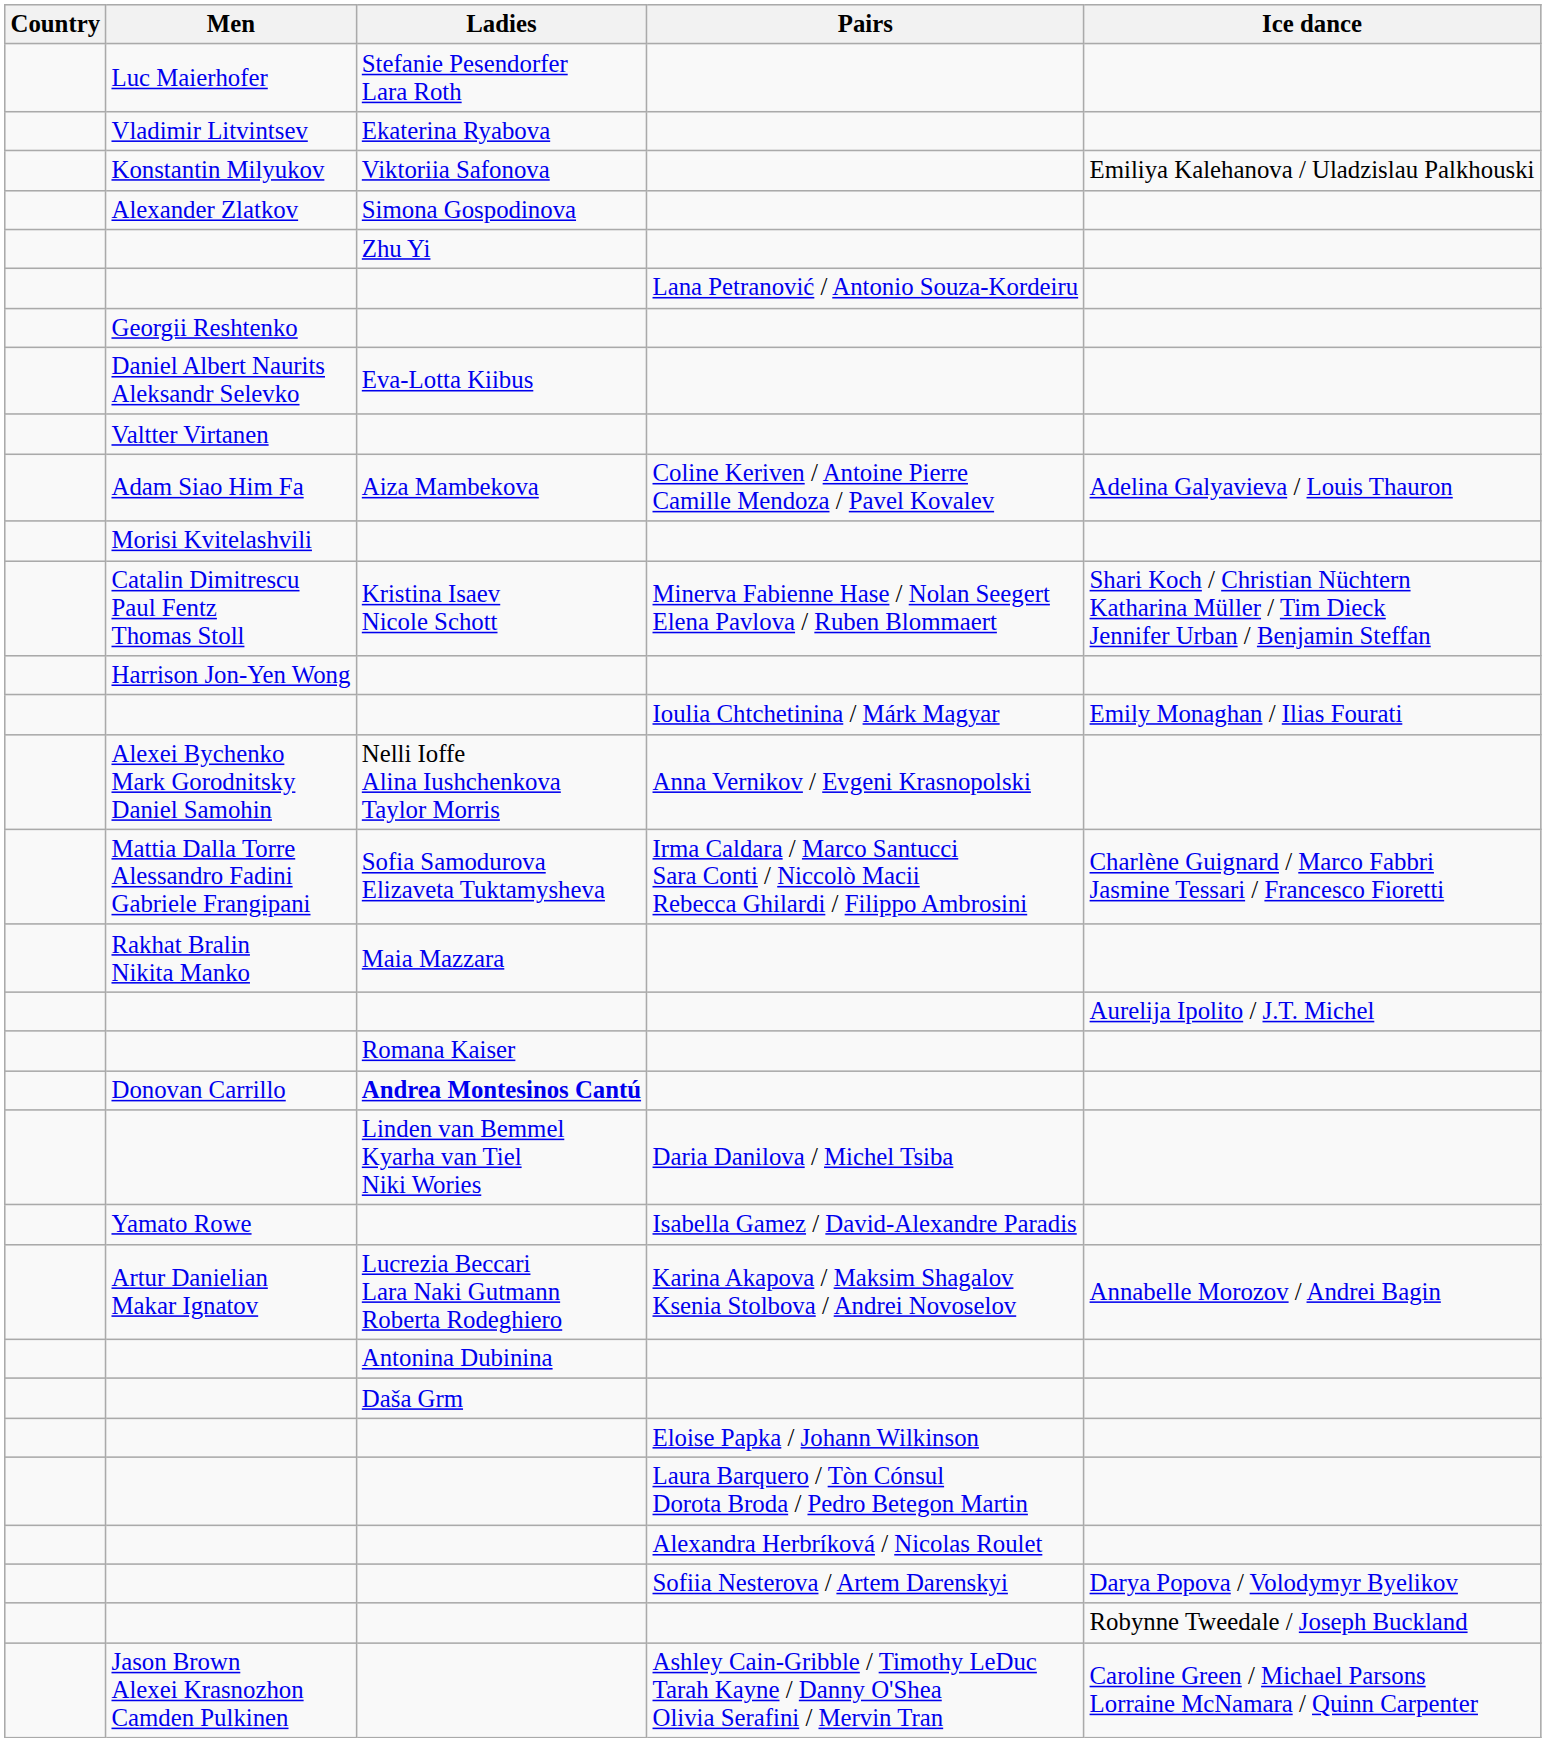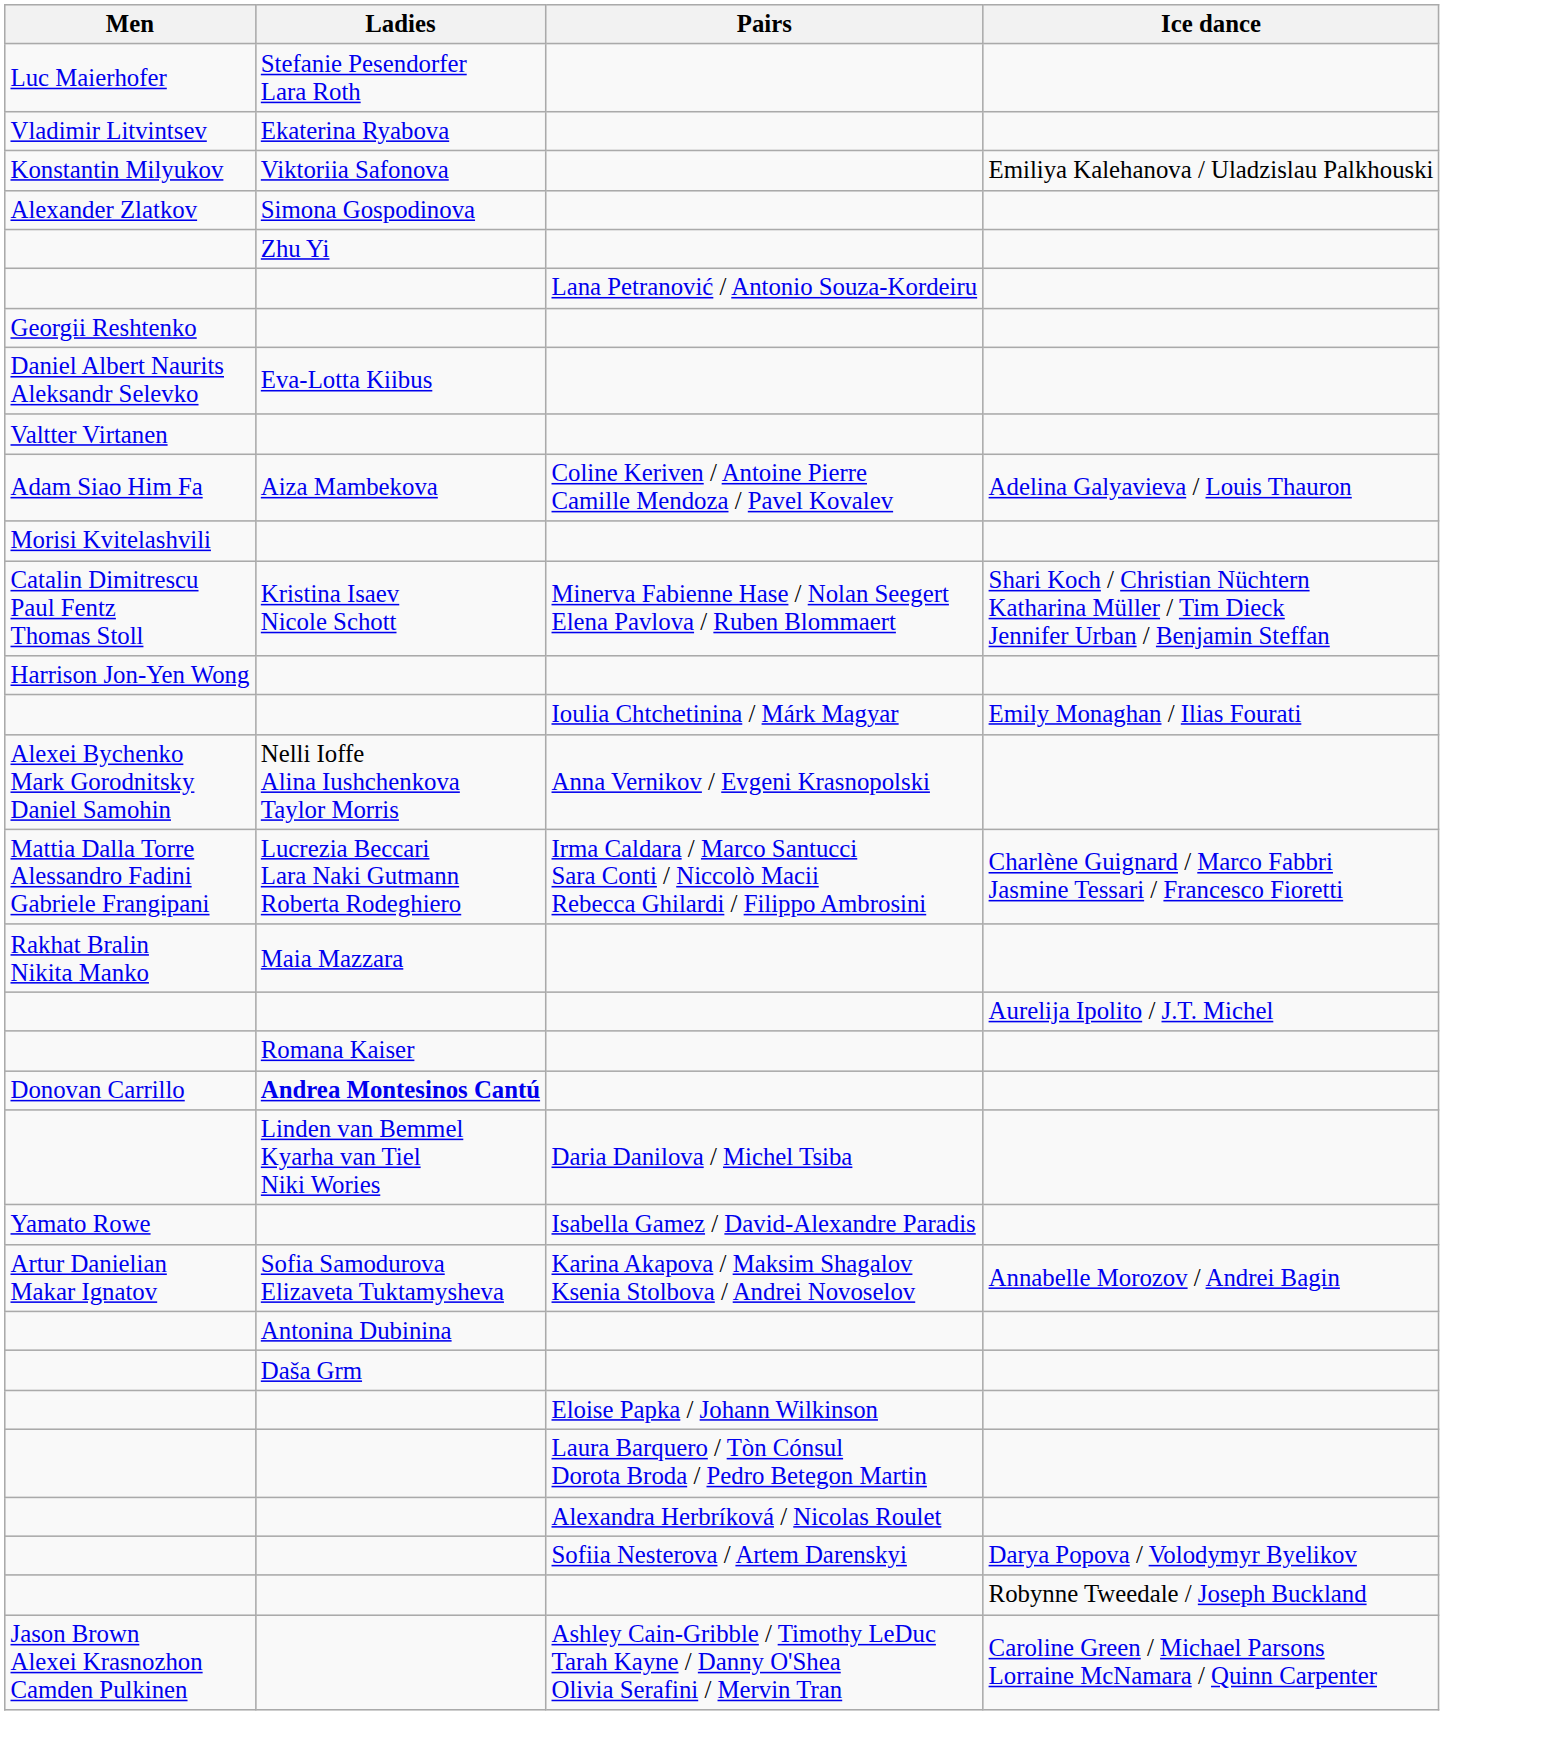 <table class="wikitable">
 <tr>
-<th>Country</th>
 <th>Men</th>
 <th>Ladies</th>
 <th>Pairs</th>
 <th>Ice dance</th>
 </tr>
 <tr>
-<td></td>
 <td><a href='#'>Luc Maierhofer</a></td>
 <td><a href='#'>Stefanie Pesendorfer</a> <br> <a href='#'>Lara Roth</a></td>
 <td></td>
 <td></td>
 </tr>
 <tr>
-<td></td>
 <td><a href='#'>Vladimir Litvintsev</a></td>
 <td><a href='#'>Ekaterina Ryabova</a></td>
 <td></td>
 <td></td>
 </tr>
 <tr>
-<td></td>
 <td><a href='#'>Konstantin Milyukov</a></td>
 <td><a href='#'>Viktoriia Safonova</a></td>
 <td></td>
 <td>Emiliya Kalehanova / Uladzislau Palkhouski</td>
 </tr>
 <tr>
-<td></td>
 <td><a href='#'>Alexander Zlatkov</a></td>
 <td><a href='#'>Simona Gospodinova</a></td>
 <td></td>
 <td></td>
 </tr>
 <tr>
-<td></td>
 <td></td>
 <td><a href='#'>Zhu Yi</a></td>
 <td></td>
 <td></td>
 </tr>
 <tr>
 <td></td>
 <td></td>
-<td></td>
 <td><a href='#'>Lana Petranović</a> / <a href='#'>Antonio Souza-Kordeiru</a></td>
 <td></td>
 </tr>
 <tr>
-<td></td>
 <td><a href='#'>Georgii Reshtenko</a></td>
 <td></td>
 <td></td>
 <td></td>
 </tr>
 <tr>
-<td></td>
 <td><a href='#'>Daniel Albert Naurits</a> <br> <a href='#'>Aleksandr Selevko</a></td>
 <td><a href='#'>Eva-Lotta Kiibus</a></td>
 <td></td>
 <td></td>
 </tr>
 <tr>
-<td></td>
 <td><a href='#'>Valtter Virtanen</a></td>
 <td></td>
 <td></td>
 <td></td>
 </tr>
 <tr>
-<td></td>
 <td><a href='#'>Adam Siao Him Fa</a></td>
 <td><a href='#'>Aiza Mambekova</a></td>
 <td><a href='#'>Coline Keriven</a> / <a href='#'>Antoine Pierre</a> <br> <a href='#'>Camille Mendoza</a> / <a href='#'>Pavel Kovalev</a></td>
 <td><a href='#'>Adelina Galyavieva</a> / <a href='#'>Louis Thauron</a></td>
 </tr>
 <tr>
-<td></td>
 <td><a href='#'>Morisi Kvitelashvili</a></td>
 <td></td>
 <td></td>
 <td></td>
 </tr>
 <tr>
-<td></td>
 <td><a href='#'>Catalin Dimitrescu</a> <br> <a href='#'>Paul Fentz</a> <br> <a href='#'>Thomas Stoll</a></td>
 <td><a href='#'>Kristina Isaev</a> <br> <a href='#'>Nicole Schott</a></td>
 <td><a href='#'>Minerva Fabienne Hase</a> / <a href='#'>Nolan Seegert</a> <br> <a href='#'>Elena Pavlova</a> / <a href='#'>Ruben Blommaert</a></td>
 <td><a href='#'>Shari Koch</a> / <a href='#'>Christian Nüchtern</a> <br> <a href='#'>Katharina Müller</a> / <a href='#'>Tim Dieck</a> <br> <a href='#'>Jennifer Urban</a> / <a href='#'>Benjamin Steffan</a></td>
 </tr>
 <tr>
-<td></td>
 <td><a href='#'>Harrison Jon-Yen Wong</a></td>
 <td></td>
 <td></td>
 <td></td>
 </tr>
 <tr>
 <td></td>
 <td></td>
-<td></td>
 <td><a href='#'>Ioulia Chtchetinina</a> / <a href='#'>Márk Magyar</a></td>
 <td><a href='#'>Emily Monaghan</a> / <a href='#'>Ilias Fourati</a></td>
 </tr>
 <tr>
-<td></td>
 <td><a href='#'>Alexei Bychenko</a> <br> <a href='#'>Mark Gorodnitsky</a> <br> <a href='#'>Daniel Samohin</a></td>
 <td>Nelli Ioffe <br> <a href='#'>Alina Iushchenkova</a> <br> <a href='#'>Taylor Morris</a></td>
 <td><a href='#'>Anna Vernikov</a> / <a href='#'>Evgeni Krasnopolski</a></td>
 <td></td>
 </tr>
 <tr>
-<td></td>
 <td><a href='#'>Mattia Dalla Torre</a> <br> <a href='#'>Alessandro Fadini</a> <br> <a href='#'>Gabriele Frangipani</a></td>
-<td><a href='#'>Sofia Samodurova</a> <br> <a href='#'>Elizaveta Tuktamysheva</a></td>
+<td><a href='#'>Lucrezia Beccari</a> <br> <a href='#'>Lara Naki Gutmann</a> <br> <a href='#'>Roberta Rodeghiero</a></td>
 <td><a href='#'>Irma Caldara</a> / <a href='#'>Marco Santucci</a> <br> <a href='#'>Sara Conti</a> / <a href='#'>Niccolò Macii</a> <br> <a href='#'>Rebecca Ghilardi</a> / <a href='#'>Filippo Ambrosini</a></td>
 <td><a href='#'>Charlène Guignard</a> / <a href='#'>Marco Fabbri</a> <br> <a href='#'>Jasmine Tessari</a> / <a href='#'>Francesco Fioretti</a></td>
 </tr>
 <tr>
-<td></td>
 <td><a href='#'>Rakhat Bralin</a> <br> <a href='#'>Nikita Manko</a></td>
 <td><a href='#'>Maia Mazzara</a></td>
 <td></td>
 <td></td>
 </tr>
 <tr>
 <td></td>
 <td></td>
 <td></td>
-<td></td>
 <td><a href='#'>Aurelija Ipolito</a> / <a href='#'>J.T. Michel</a></td>
 </tr>
 <tr>
-<td></td>
 <td></td>
 <td><a href='#'>Romana Kaiser</a></td>
 <td></td>
 <td></td>
 </tr>
 <tr>
-<td></td>
 <td><a href='#'>Donovan Carrillo</a></td>
 <td><strong><a href='#'>Andrea Montesinos Cantú</a></strong></td>
 <td></td>
 <td></td>
 </tr>
 <tr>
 <td></td>
-<td></td>
 <td><a href='#'>Linden van Bemmel</a> <br> <a href='#'>Kyarha van Tiel</a> <br> <a href='#'>Niki Wories</a></td>
 <td><a href='#'>Daria Danilova</a> / <a href='#'>Michel Tsiba</a></td>
 <td></td>
 </tr>
 <tr>
-<td></td>
 <td><a href='#'>Yamato Rowe</a></td>
 <td></td>
 <td><a href='#'>Isabella Gamez</a> / <a href='#'>David-Alexandre Paradis</a></td>
 <td></td>
 </tr>
 <tr>
-<td></td>
 <td><a href='#'>Artur Danielian</a> <br> <a href='#'>Makar Ignatov</a></td>
-<td><a href='#'>Lucrezia Beccari</a> <br> <a href='#'>Lara Naki Gutmann</a> <br> <a href='#'>Roberta Rodeghiero</a></td>
+<td><a href='#'>Sofia Samodurova</a> <br> <a href='#'>Elizaveta Tuktamysheva</a></td>
 <td><a href='#'>Karina Akapova</a> / <a href='#'>Maksim Shagalov</a> <br> <a href='#'>Ksenia Stolbova</a> / <a href='#'>Andrei Novoselov</a></td>
 <td><a href='#'>Annabelle Morozov</a> / <a href='#'>Andrei Bagin</a></td>
 </tr>
 <tr>
-<td></td>
 <td></td>
 <td><a href='#'>Antonina Dubinina</a></td>
 <td></td>
 <td></td>
 </tr>
 <tr>
-<td></td>
 <td></td>
 <td><a href='#'>Daša Grm</a></td>
 <td></td>
 <td></td>
 </tr>
 <tr>
 <td></td>
 <td></td>
-<td></td>
 <td><a href='#'>Eloise Papka</a> / <a href='#'>Johann Wilkinson</a></td>
 <td></td>
 </tr>
 <tr>
-<td></td>
 <td></td>
 <td></td>
 <td><a href='#'>Laura Barquero</a> / <a href='#'>Tòn Cónsul</a> <br> <a href='#'>Dorota Broda</a> / <a href='#'>Pedro Betegon Martin</a></td>
 <td></td>
 </tr>
 <tr>
 <td></td>
 <td></td>
-<td></td>
 <td><a href='#'>Alexandra Herbríková</a> / <a href='#'>Nicolas Roulet</a></td>
 <td></td>
 </tr>
 <tr>
-<td></td>
 <td></td>
 <td></td>
 <td><a href='#'>Sofiia Nesterova</a> / <a href='#'>Artem Darenskyi</a></td>
 <td><a href='#'>Darya Popova</a> / <a href='#'>Volodymyr Byelikov</a></td>
 </tr>
 <tr>
 <td></td>
 <td></td>
 <td></td>
-<td></td>
 <td>Robynne Tweedale / <a href='#'>Joseph Buckland</a></td>
 </tr>
 <tr>
-<td></td>
 <td><a href='#'>Jason Brown</a> <br> <a href='#'>Alexei Krasnozhon</a> <br> <a href='#'>Camden Pulkinen</a></td>
 <td></td>
 <td><a href='#'>Ashley Cain-Gribble</a> / <a href='#'>Timothy LeDuc</a> <br> <a href='#'>Tarah Kayne</a> / <a href='#'>Danny O'Shea</a> <br> <a href='#'>Olivia Serafini</a> / <a href='#'>Mervin Tran</a></td>
 <td><a href='#'>Caroline Green</a> / <a href='#'>Michael Parsons</a> <br> <a href='#'>Lorraine McNamara</a> / <a href='#'>Quinn Carpenter</a></td>
 </tr>
 </table>
